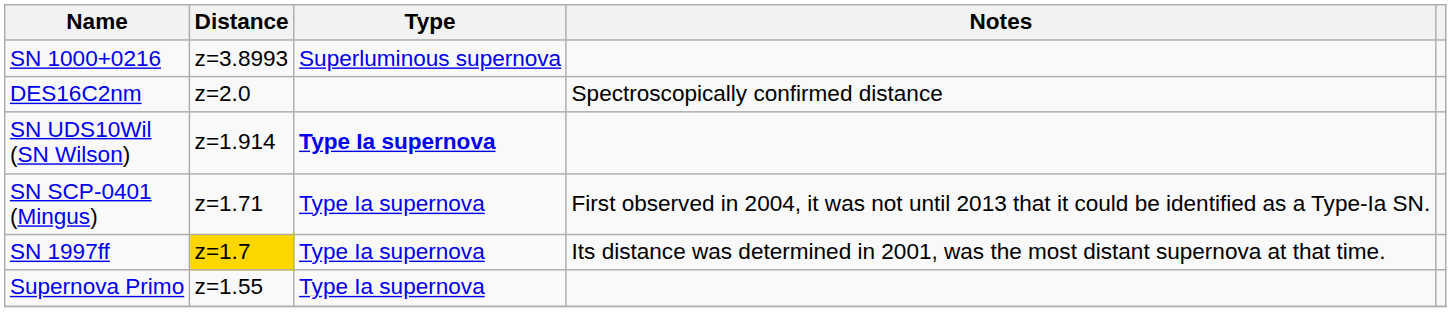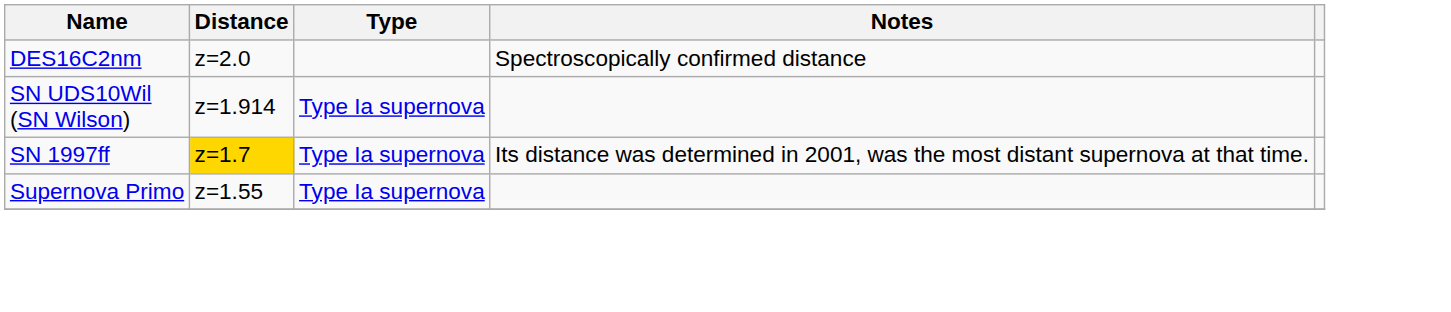 <table class="wikitable sortable">
 <tr>
 <th>Name</th>
 <th>Distance</th>
 <th>Type</th>
 <th class=unsortable>Notes</th>
 <th class=unsortable></th>
-</tr>
-<tr>
-<td><a href='#'>SN 1000+0216</a></td>
-<td>z=3.8993</td>
-<td><a href='#'>Superluminous supernova</a></td>
-<td></td>
-<td></td>
 </tr>
 <tr>
 <td><a href='#'>DES16C2nm</a></td>
 <td>z=2.0</td>
 <td></td>
 <td>Spectroscopically confirmed distance</td>
 <td></td>
 </tr>
 <tr>
 <td><a href='#'>SN UDS10Wil</a> <br> (<a href='#'>SN Wilson</a>)</td>
 <td>z=1.914</td>
-<td><strong><a href='#'>Type Ia supernova</a></strong></td>
+<td><a href='#'>Type Ia supernova</a></td>
 <td></td>
-<td></td>
-</tr>
-<tr>
-<td><a href='#'>SN SCP-0401</a> <br> (<a href='#'>Mingus</a>)</td>
-<td>z=1.71</td>
-<td><a href='#'>Type Ia supernova</a></td>
-<td>First observed in 2004, it was not until 2013 that it could be identified as a Type-Ia SN.</td>
 <td></td>
 </tr>
 <tr>
 <td><a href='#'>SN 1997ff</a></td>
 <td style="background: gold;">z=1.7</td>
 <td><a href='#'>Type Ia supernova</a></td>
 <td>Its distance was determined in 2001, was the most distant supernova at that time.</td>
 <td></td>
 </tr>
 <tr>
 <td><a href='#'>Supernova Primo</a></td>
 <td>z=1.55</td>
 <td><a href='#'>Type Ia supernova</a></td>
 <td></td>
 <td></td>
 </tr>
 <tr>
 </tr>
 </table>
